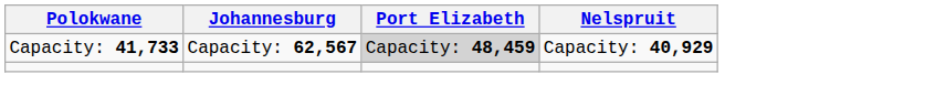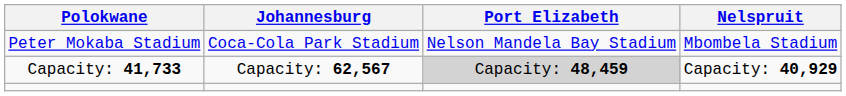 <table class="wikitable" style="text-align:center">
 <tr>
 <th><a href='#'>Polokwane</a></th>
 <th><a href='#'>Johannesburg</a></th>
 <th><a href='#'>Port Elizabeth</a></th>
 <th><a href='#'>Nelspruit</a></th>
+</tr>
+<tr>
+<td><a href='#'>Peter Mokaba Stadium</a></td>
+<td><a href='#'>Coca-Cola Park Stadium</a></td>
+<td><a href='#'>Nelson Mandela Bay Stadium</a></td>
+<td><a href='#'>Mbombela Stadium</a></td>
 </tr>
 <tr>
 <td>Capacity: <strong>41,733</strong></td>
 <td>Capacity: <strong>62,567</strong></td>
 <td style="background: lightgrey;">Capacity: <strong>48,459</strong></td>
 <td>Capacity: <strong>40,929</strong></td>
 </tr>
 <tr>
 <td></td>
 <td></td>
 <td></td>
 <td></td>
 </tr>
 </table>
